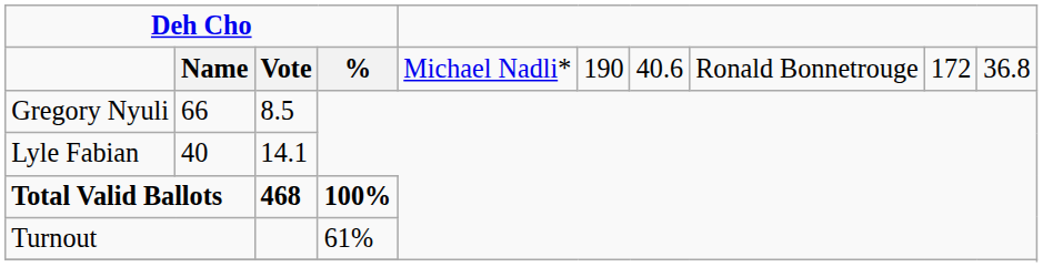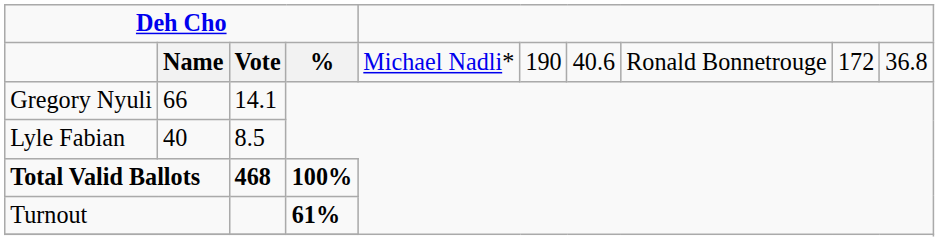 <table class="wikitable">
 <tr>
 <td colspan=4 align=center><a href='#'><strong>Deh Cho</strong></a></td>
 </tr>
 <tr>
 <td></td>
 <th><strong>Name </strong></th>
 <th><strong>Vote</strong></th>
 <th><strong>%</strong><br></th>
 <td><a href='#'>Michael Nadli</a>*</td>
 <td>190</td>
 <td>40.6<br></td>
 <td>Ronald Bonnetrouge</td>
 <td>172</td>
 <td>36.8</td>
 </tr>
 <tr>
 <td>Gregory Nyuli</td>
 <td>66</td>
-<td>8.5</td>
+<td>14.1</td>
 </tr>
 <tr>
 <td>Lyle Fabian</td>
 <td>40</td>
-<td>14.1</td>
+<td>8.5</td>
 </tr>
 <tr>
 <td colspan=2><strong>Total Valid Ballots</strong></td>
 <td><strong>468</strong></td>
 <td><strong>100%</strong></td>
 </tr>
 <tr>
 <td colspan=2>Turnout</td>
 <td></td>
-<td>61%</td>
+<td><strong>61%</strong></td>
 </tr>
 <tr>
 </tr>
 </table>
